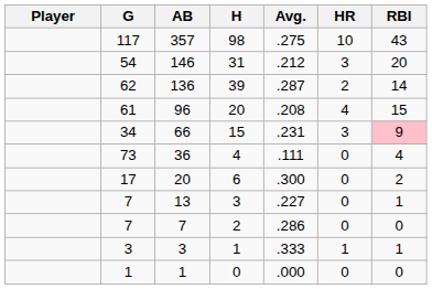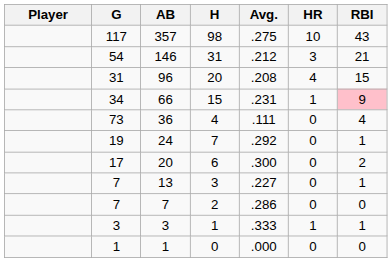 <table class="wikitable sortable">
 <tr>
 <th bgcolor="#DDDDFF" width="16%">Player</th>
 <th bgcolor="#DDDDFF" width="9%">G</th>
 <th bgcolor="#DDDDFF" width="9%">AB</th>
 <th bgcolor="#DDDDFF" width="9%">H</th>
 <th bgcolor="#DDDDFF" width="9%">Avg.</th>
 <th bgcolor="#DDDDFF" width="9%">HR</th>
 <th bgcolor="#DDDDFF" width="9%">RBI</th>
 </tr>
 <tr align="center">
 <td></td>
 <td>117</td>
 <td>357</td>
 <td>98</td>
 <td>.275</td>
 <td>10</td>
 <td>43</td>
 </tr>
 <tr align="center">
 <td></td>
 <td>54</td>
 <td>146</td>
 <td>31</td>
 <td>.212</td>
 <td>3</td>
-<td>20</td>
+<td>21</td>
 </tr>
 <tr align="center">
 <td></td>
-<td>62</td>
-<td>136</td>
-<td>39</td>
-<td>.287</td>
-<td>2</td>
-<td>14</td>
-</tr>
-<tr align="center">
-<td></td>
-<td>61</td>
+<td>31</td>
 <td>96</td>
 <td>20</td>
 <td>.208</td>
 <td>4</td>
 <td>15</td>
 </tr>
 <tr align="center">
 <td></td>
 <td>34</td>
 <td>66</td>
 <td>15</td>
 <td>.231</td>
-<td>3</td>
+<td>1</td>
 <td style="background: pink;">9</td>
 </tr>
 <tr align="center">
 <td></td>
 <td>73</td>
 <td>36</td>
 <td>4</td>
 <td>.111</td>
 <td>0</td>
 <td>4</td>
+</tr>
+<tr align="center">
+<td></td>
+<td>19</td>
+<td>24</td>
+<td>7</td>
+<td>.292</td>
+<td>0</td>
+<td>1</td>
 </tr>
 <tr align="center">
 <td></td>
 <td>17</td>
 <td>20</td>
 <td>6</td>
 <td>.300</td>
 <td>0</td>
 <td>2</td>
 </tr>
 <tr align="center">
 <td></td>
 <td>7</td>
 <td>13</td>
 <td>3</td>
 <td>.227</td>
 <td>0</td>
 <td>1</td>
 </tr>
 <tr align="center">
 <td></td>
 <td>7</td>
 <td>7</td>
 <td>2</td>
 <td>.286</td>
 <td>0</td>
 <td>0</td>
 </tr>
 <tr align="center">
 <td></td>
 <td>3</td>
 <td>3</td>
 <td>1</td>
 <td>.333</td>
 <td>1</td>
 <td>1</td>
 </tr>
 <tr align="center">
 <td></td>
 <td>1</td>
 <td>1</td>
 <td>0</td>
 <td>.000</td>
 <td>0</td>
 <td>0</td>
 </tr>
 </table>
